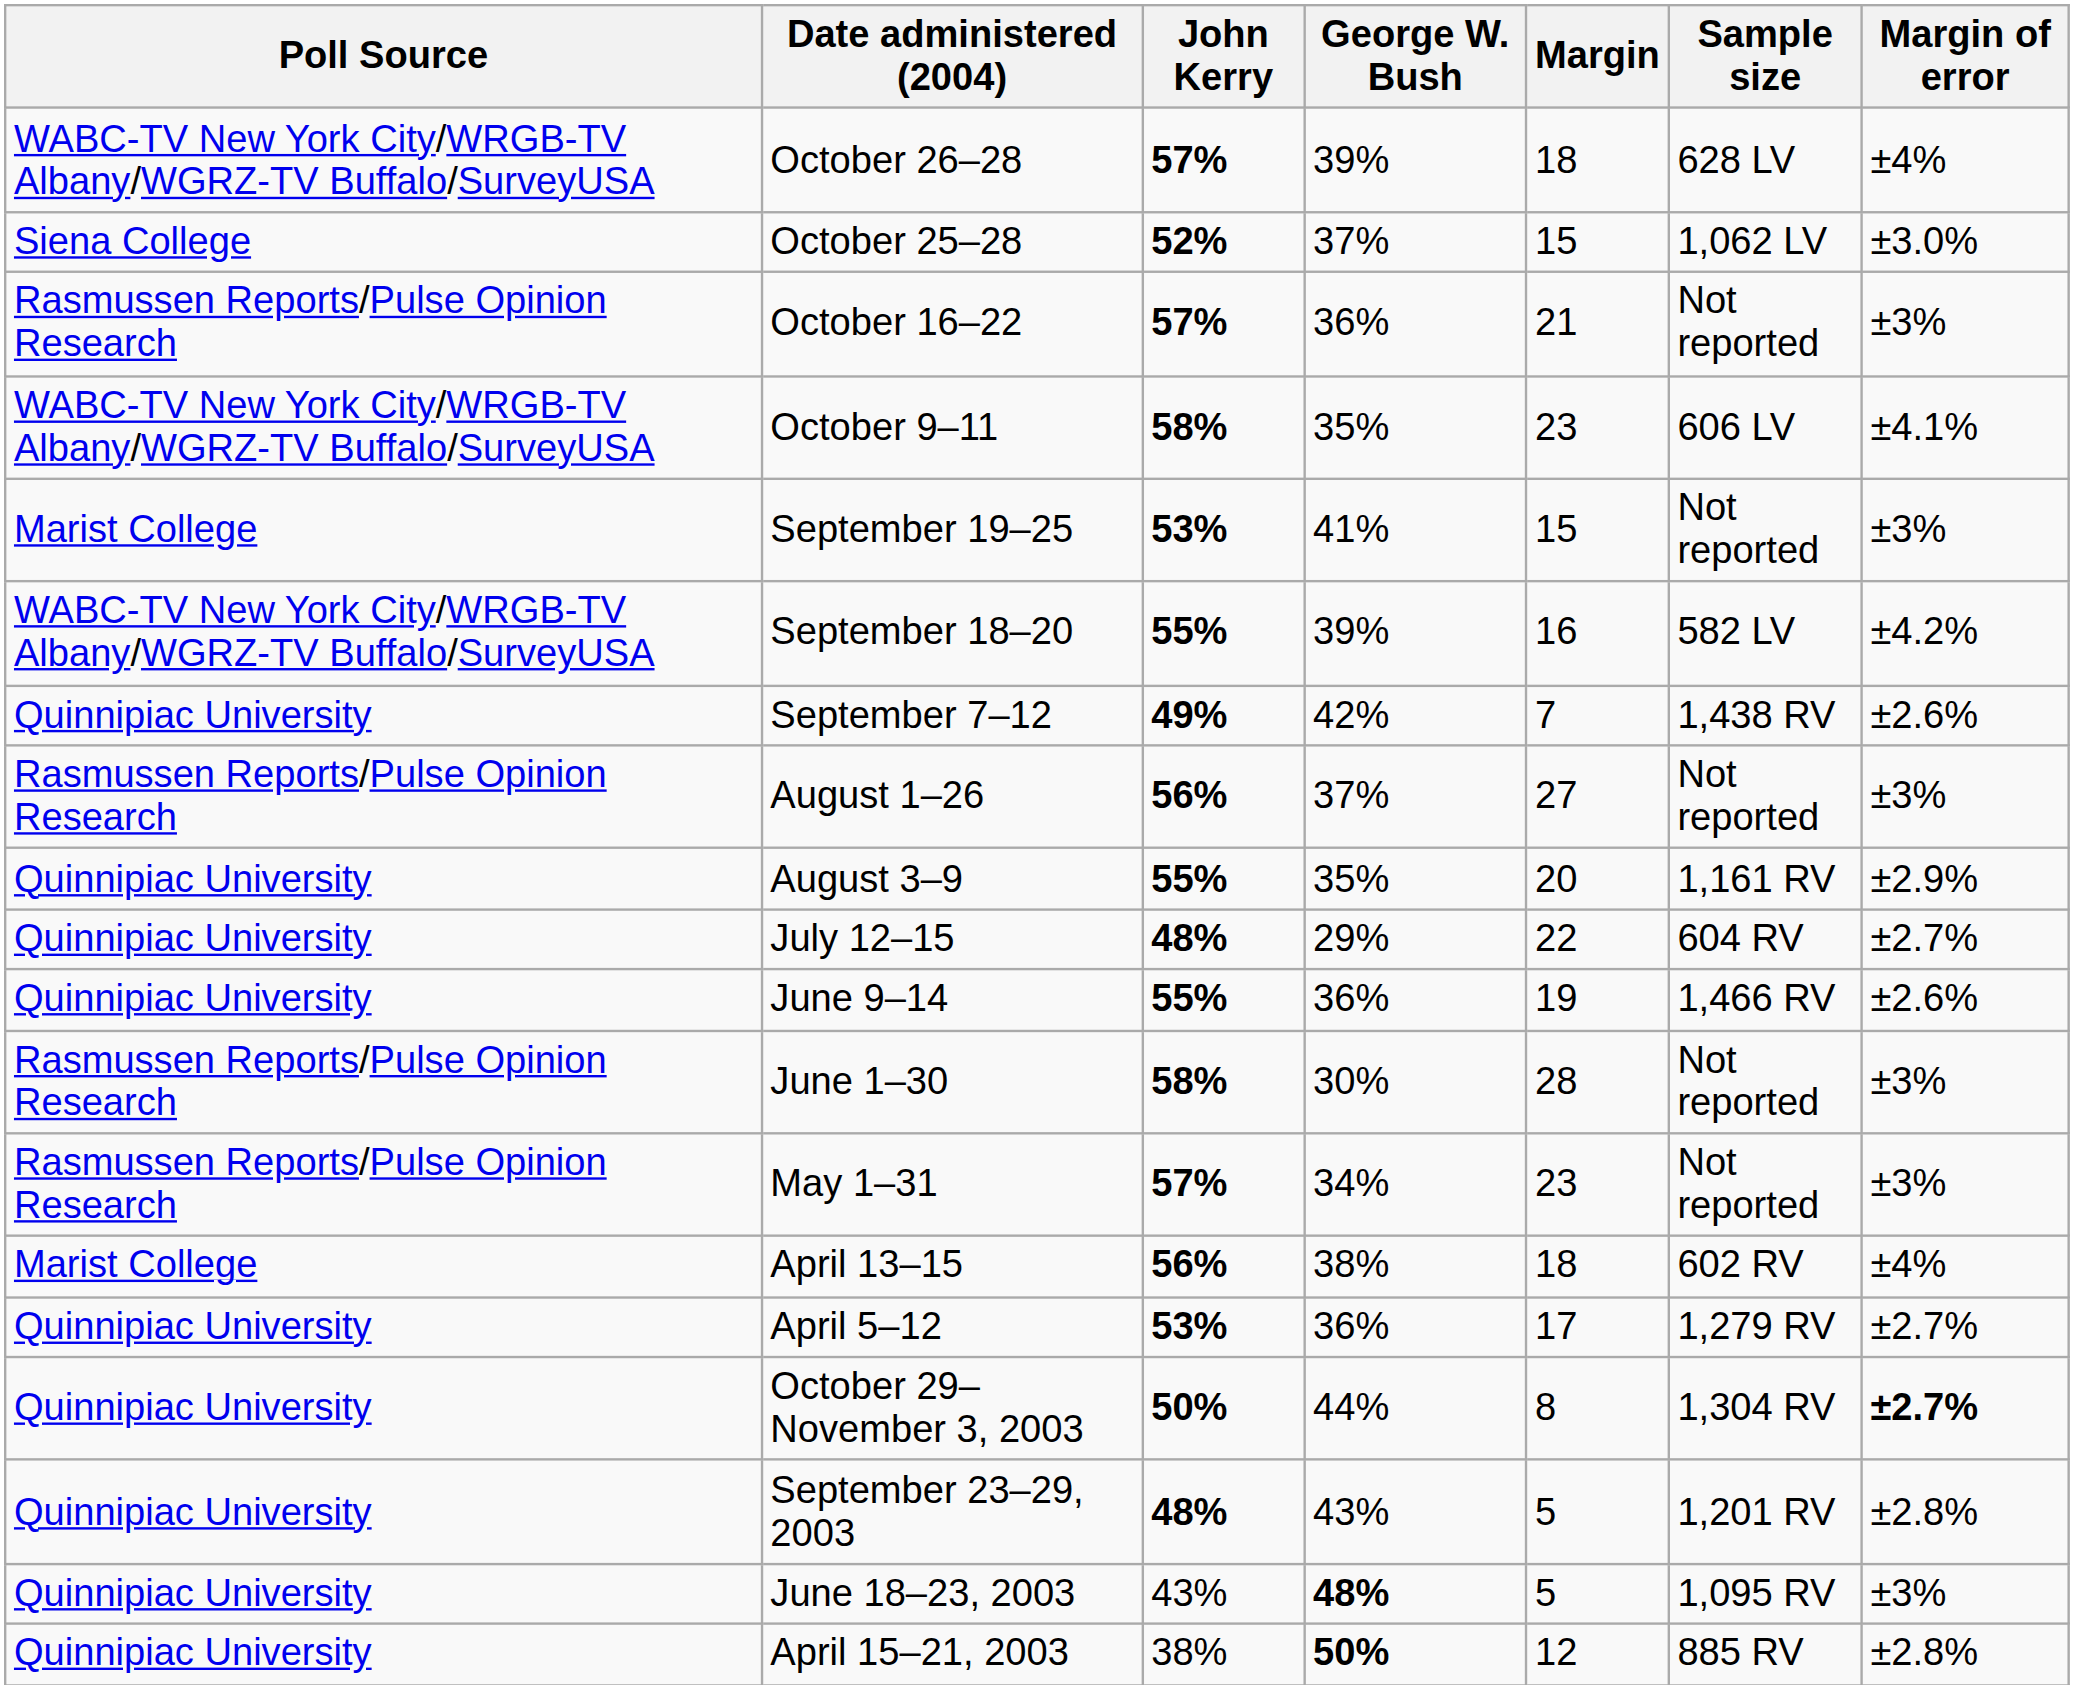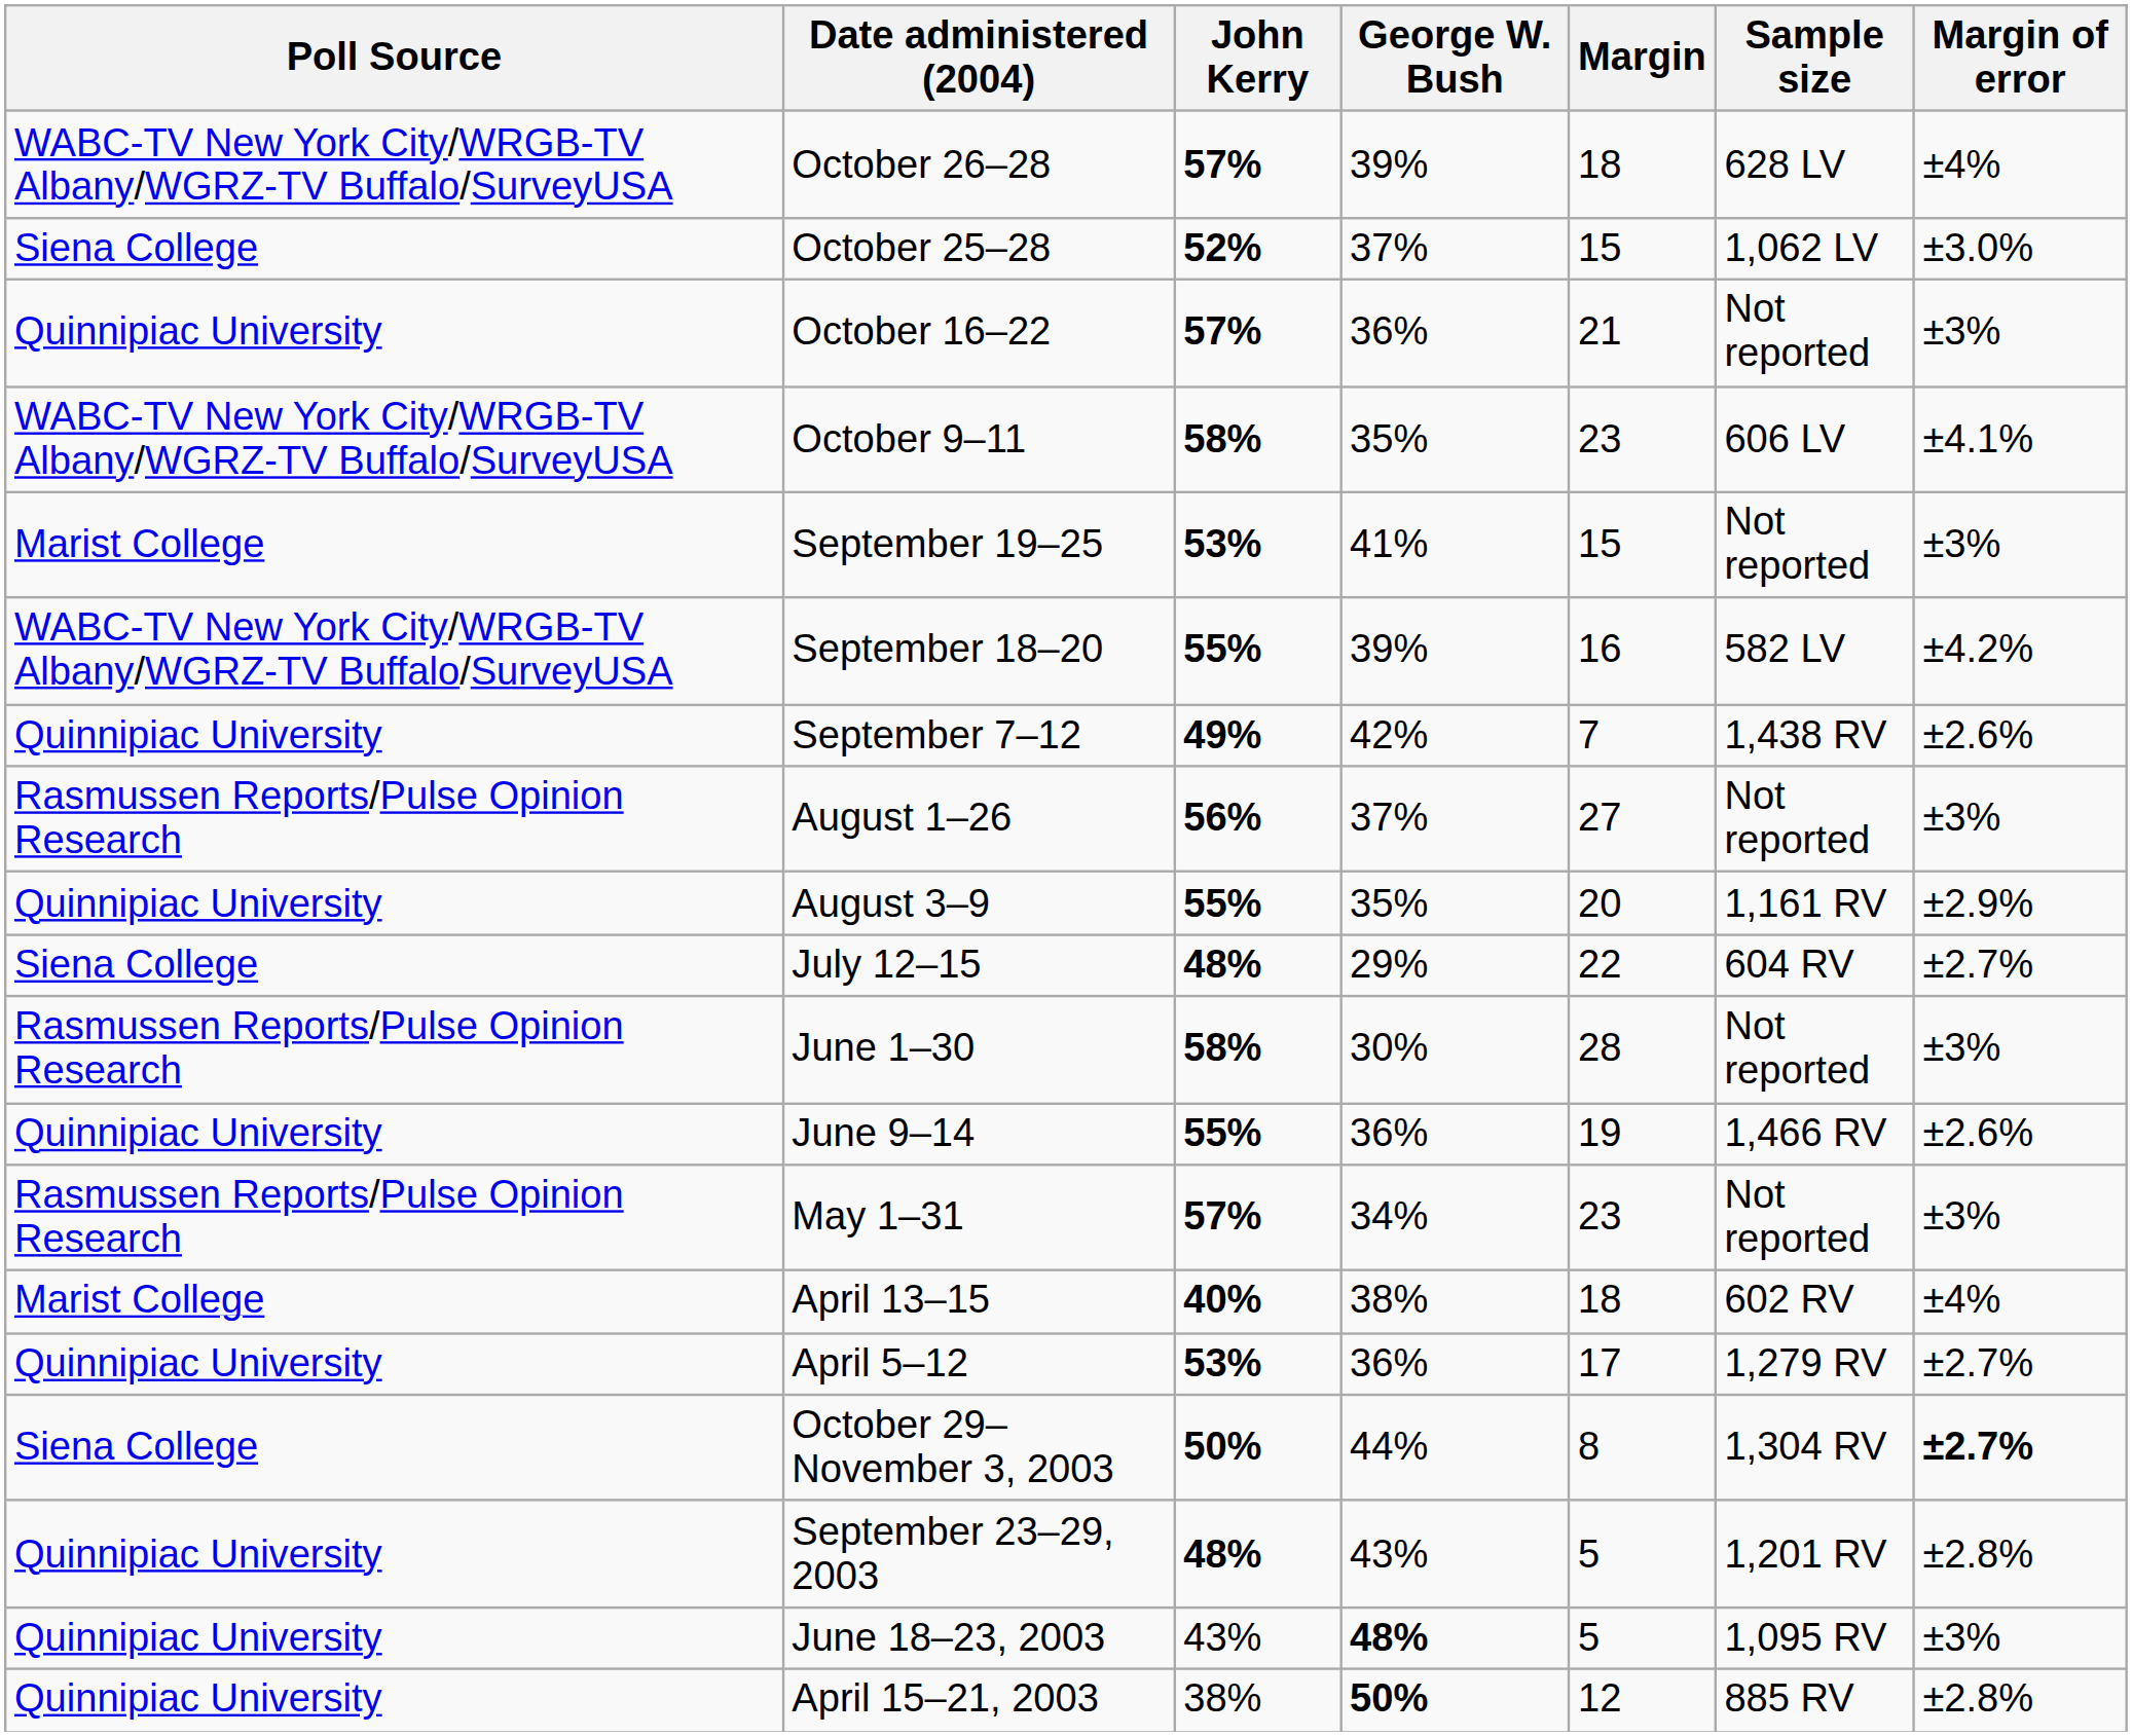 <table class="wikitable">
 <tr>
 <th>Poll Source</th>
 <th>Date administered (2004)</th>
 <th>John Kerry</th>
 <th>George W. Bush</th>
 <th>Margin</th>
 <th>Sample size</th>
 <th>Margin of error</th>
 </tr>
 <tr>
 <td><a href='#'>WABC-TV New York City</a>/<a href='#'>WRGB-TV Albany</a>/<a href='#'>WGRZ-TV Buffalo</a>/<a href='#'>SurveyUSA</a></td>
 <td>October 26–28</td>
 <td><strong>57%</strong></td>
 <td>39%</td>
 <td>18</td>
 <td>628 LV</td>
 <td>±4%</td>
 </tr>
 <tr>
 <td><a href='#'>Siena College</a></td>
 <td>October 25–28</td>
 <td><strong>52%</strong></td>
 <td>37%</td>
 <td>15</td>
 <td>1,062 LV</td>
 <td>±3.0%</td>
 </tr>
 <tr>
-<td><a href='#'>Rasmussen Reports</a>/<a href='#'>Pulse Opinion Research</a></td>
+<td><a href='#'>Quinnipiac University</a></td>
 <td>October 16–22</td>
 <td><strong>57%</strong></td>
 <td>36%</td>
 <td>21</td>
 <td>Not reported</td>
 <td>±3%</td>
 </tr>
 <tr>
 <td><a href='#'>WABC-TV New York City</a>/<a href='#'>WRGB-TV Albany</a>/<a href='#'>WGRZ-TV Buffalo</a>/<a href='#'>SurveyUSA</a></td>
 <td>October 9–11</td>
 <td><strong>58%</strong></td>
 <td>35%</td>
 <td>23</td>
 <td>606 LV</td>
 <td>±4.1%</td>
 </tr>
 <tr>
 <td><a href='#'>Marist College</a></td>
 <td>September 19–25</td>
 <td><strong>53%</strong></td>
 <td>41%</td>
 <td>15</td>
 <td>Not reported</td>
 <td>±3%</td>
 </tr>
 <tr>
 <td><a href='#'>WABC-TV New York City</a>/<a href='#'>WRGB-TV Albany</a>/<a href='#'>WGRZ-TV Buffalo</a>/<a href='#'>SurveyUSA</a></td>
 <td>September 18–20</td>
 <td><strong>55%</strong></td>
 <td>39%</td>
 <td>16</td>
 <td>582 LV</td>
 <td>±4.2%</td>
 </tr>
 <tr>
 <td><a href='#'>Quinnipiac University</a></td>
 <td>September 7–12</td>
 <td><strong>49%</strong></td>
 <td>42%</td>
 <td>7</td>
 <td>1,438 RV</td>
 <td>±2.6%</td>
 </tr>
 <tr>
 <td><a href='#'>Rasmussen Reports</a>/<a href='#'>Pulse Opinion Research</a></td>
 <td>August 1–26</td>
 <td><strong>56%</strong></td>
 <td>37%</td>
 <td>27</td>
 <td>Not reported</td>
 <td>±3%</td>
 </tr>
 <tr>
 <td><a href='#'>Quinnipiac University</a></td>
 <td>August 3–9</td>
 <td><strong>55%</strong></td>
 <td>35%</td>
 <td>20</td>
 <td>1,161 RV</td>
 <td>±2.9%</td>
 </tr>
 <tr>
-<td><a href='#'>Quinnipiac University</a></td>
+<td><a href='#'>Siena College</a></td>
 <td>July 12–15</td>
 <td><strong>48%</strong></td>
 <td>29%</td>
 <td>22</td>
 <td>604 RV</td>
 <td>±2.7%</td>
+</tr>
+<tr>
+<td><a href='#'>Rasmussen Reports</a>/<a href='#'>Pulse Opinion Research</a></td>
+<td>June 1–30</td>
+<td><strong>58%</strong></td>
+<td>30%</td>
+<td>28</td>
+<td>Not reported</td>
+<td>±3%</td>
 </tr>
 <tr>
 <td><a href='#'>Quinnipiac University</a></td>
 <td>June 9–14</td>
 <td><strong>55%</strong></td>
 <td>36%</td>
 <td>19</td>
 <td>1,466 RV</td>
 <td>±2.6%</td>
-</tr>
-<tr>
-<td><a href='#'>Rasmussen Reports</a>/<a href='#'>Pulse Opinion Research</a></td>
-<td>June 1–30</td>
-<td><strong>58%</strong></td>
-<td>30%</td>
-<td>28</td>
-<td>Not reported</td>
-<td>±3%</td>
 </tr>
 <tr>
 <td><a href='#'>Rasmussen Reports</a>/<a href='#'>Pulse Opinion Research</a></td>
 <td>May 1–31</td>
 <td><strong>57%</strong></td>
 <td>34%</td>
 <td>23</td>
 <td>Not reported</td>
 <td>±3%</td>
 </tr>
 <tr>
 <td><a href='#'>Marist College</a></td>
 <td>April 13–15</td>
-<td><strong>56%</strong></td>
+<td><strong>40%</strong></td>
 <td>38%</td>
 <td>18</td>
 <td>602 RV</td>
 <td>±4%</td>
 </tr>
 <tr>
 <td><a href='#'>Quinnipiac University</a></td>
 <td>April 5–12</td>
 <td><strong>53%</strong></td>
 <td>36%</td>
 <td>17</td>
 <td>1,279 RV</td>
 <td>±2.7%</td>
 </tr>
 <tr>
-<td><a href='#'>Quinnipiac University</a></td>
+<td><a href='#'>Siena College</a></td>
 <td>October 29–November 3, 2003</td>
 <td><strong>50%</strong></td>
 <td>44%</td>
 <td>8</td>
 <td>1,304 RV</td>
 <td><strong>±2.7%</strong></td>
 </tr>
 <tr>
 <td><a href='#'>Quinnipiac University</a></td>
 <td>September 23–29, 2003</td>
 <td><strong>48%</strong></td>
 <td>43%</td>
 <td>5</td>
 <td>1,201 RV</td>
 <td>±2.8%</td>
 </tr>
 <tr>
 <td><a href='#'>Quinnipiac University</a></td>
 <td>June 18–23, 2003</td>
 <td>43%</td>
 <td><strong>48%</strong></td>
 <td>5</td>
 <td>1,095 RV</td>
 <td>±3%</td>
 </tr>
 <tr>
 <td><a href='#'>Quinnipiac University</a></td>
 <td>April 15–21, 2003</td>
 <td>38%</td>
 <td><strong>50%</strong></td>
 <td>12</td>
 <td>885 RV</td>
 <td>±2.8%</td>
 </tr>
 </table>
